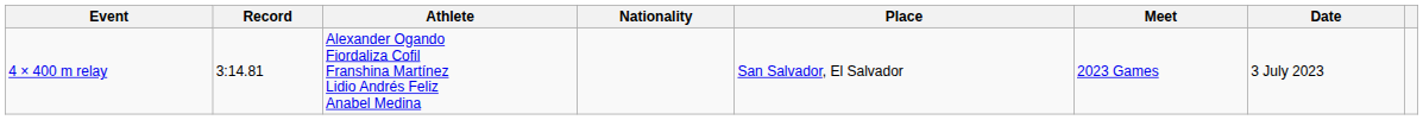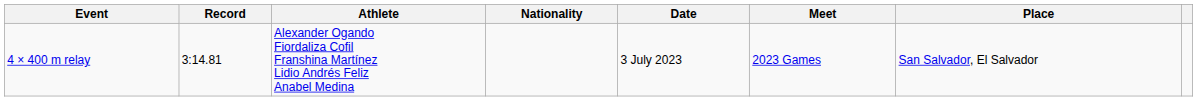 <table class="wikitable" style="font-size: 95%; width: 95%;">
 <tr>
 <th>Event</th>
 <th>Record</th>
 <th>Athlete</th>
 <th>Nationality</th>
+<th>Date</th>
+<th>Meet</th>
 <th>Place</th>
-<th>Meet</th>
-<th>Date</th>
 <th></th>
 </tr>
 <tr>
 <td><a href='#'>4 × 400 m relay</a></td>
 <td>3:14.81</td>
 <td><a href='#'>Alexander Ogando</a><br><a href='#'>Fiordaliza Cofil</a><br><a href='#'>Franshina Martínez</a><br><a href='#'>Lidio Andrés Feliz</a><br><a href='#'>Anabel Medina</a></td>
 <td></td>
+<td>3 July 2023</td>
+<td><a href='#'>2023 Games</a></td>
 <td><a href='#'>San Salvador</a>, El Salvador</td>
-<td><a href='#'>2023 Games</a></td>
-<td>3 July 2023</td>
 <td></td>
 </tr>
 </table>
